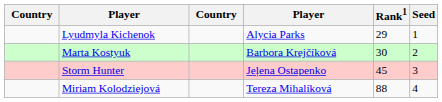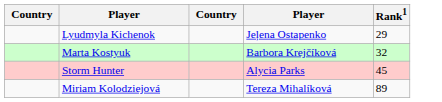 <table class="sortable wikitable">
 <tr>
 <th width="70">Country</th>
 <th width="175">Player</th>
 <th width="70">Country</th>
 <th width="175">Player</th>
 <th>Rank<sup>1</sup></th>
-<th>Seed</th>
 </tr>
 <tr>
 <td></td>
 <td><a href='#'>Lyudmyla Kichenok</a></td>
 <td></td>
-<td><a href='#'>Alycia Parks</a></td>
+<td><a href='#'>Jeļena Ostapenko</a></td>
 <td>29</td>
-<td>1</td>
 </tr>
 <tr style="background:#cfc;">
 <td></td>
 <td><a href='#'>Marta Kostyuk</a></td>
 <td></td>
 <td><a href='#'>Barbora Krejčíková</a></td>
-<td>30</td>
-<td>2</td>
+<td>32</td>
 </tr>
 <tr style="background:#fcc;">
 <td></td>
 <td><a href='#'>Storm Hunter</a></td>
 <td></td>
-<td><a href='#'>Jeļena Ostapenko</a></td>
+<td><a href='#'>Alycia Parks</a></td>
 <td>45</td>
-<td>3</td>
 </tr>
 <tr>
 <td></td>
 <td><a href='#'>Miriam Kolodziejová</a></td>
 <td></td>
 <td><a href='#'>Tereza Mihalíková</a></td>
-<td>88</td>
-<td>4</td>
+<td>89</td>
 </tr>
 </table>
